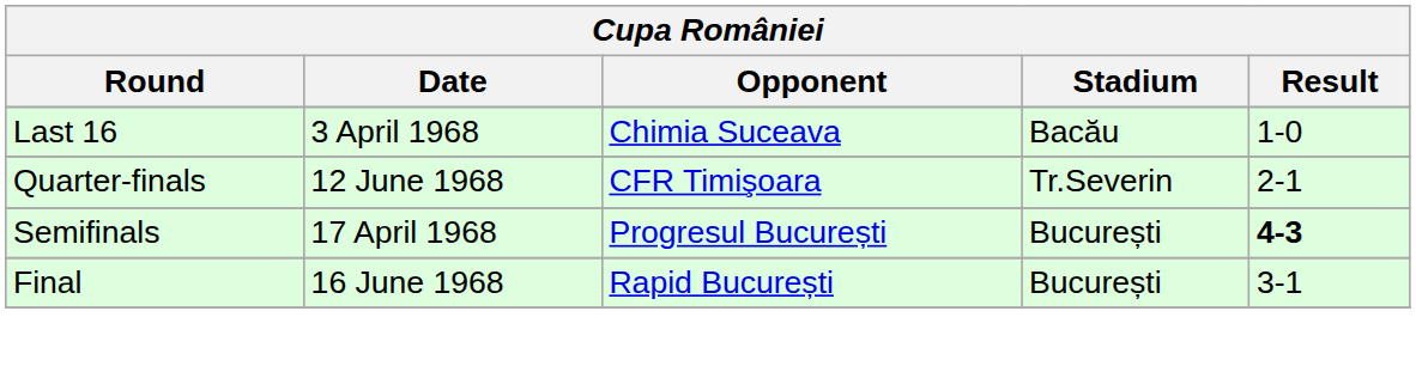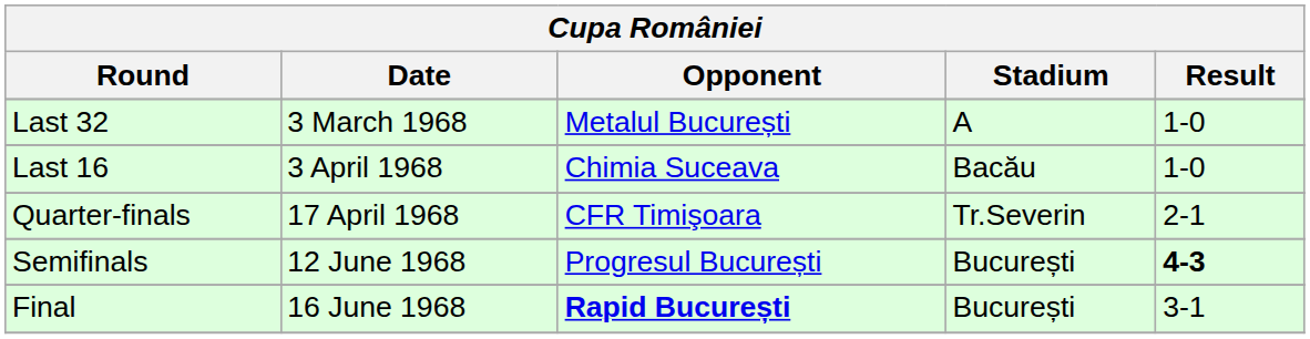 <table class="wikitable" style="width:80%;">
 <tr>
 <th colspan="5" style="text-align:center;"><em>Cupa României</em></th>
 </tr>
 <tr>
 <th>Round</th>
 <th>Date</th>
 <th>Opponent</th>
 <th>Stadium</th>
 <th>Result</th>
 </tr>
 <tr>
+</tr>
+<tr bgcolor="#ddffdd">
+<td>Last 32</td>
+<td>3 March 1968</td>
+<td><a href='#'>Metalul București</a></td>
+<td>A</td>
+<td>1-0</td>
 </tr>
 <tr>
 </tr>
 <tr bgcolor="#ddffdd">
 <td>Last 16</td>
 <td>3 April 1968</td>
 <td><a href='#'>Chimia Suceava</a></td>
 <td>Bacău</td>
 <td>1-0</td>
 </tr>
 <tr>
 </tr>
 <tr bgcolor="#ddffdd">
 <td>Quarter-finals</td>
-<td>12 June 1968</td>
+<td>17 April 1968</td>
 <td><a href='#'>CFR Timişoara</a></td>
 <td>Tr.Severin</td>
 <td>2-1</td>
 </tr>
 <tr>
 </tr>
 <tr bgcolor="#ddffdd">
 <td>Semifinals</td>
-<td>17 April 1968</td>
+<td>12 June 1968</td>
 <td><a href='#'>Progresul București</a></td>
 <td>București</td>
 <td><strong>4-3</strong></td>
 </tr>
 <tr>
 </tr>
 <tr bgcolor="#ddffdd">
 <td>Final</td>
 <td>16 June 1968</td>
-<td><a href='#'>Rapid București</a></td>
+<td><strong><a href='#'>Rapid București</a></strong></td>
 <td>București</td>
 <td>3-1</td>
 </tr>
 <tr>
 </tr>
 </table>
